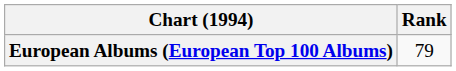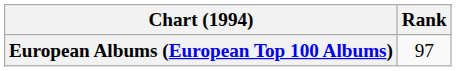 <table class="wikitable plainrowheaders" style="text-align:center">
 <tr>
 <th>Chart (1994)</th>
 <th>Rank</th>
 </tr>
 <tr>
 <th scope="row">European Albums (<a href='#'>European Top 100 Albums</a>)</th>
-<td>79</td>
+<td>97</td>
 </tr>
 </table>
